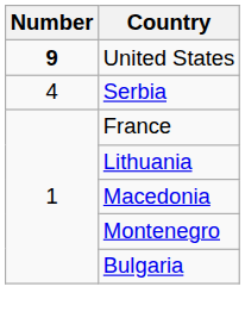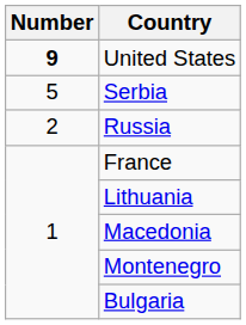 <table class="wikitable sortable">
 <tr>
 <th>Number</th>
 <th>Country</th>
 </tr>
 <tr>
 <td style="text-align:center;"><strong>9</strong></td>
 <td> United States</td>
 </tr>
 <tr>
-<td style="text-align:center;">4</td>
+<td style="text-align:center;">5</td>
 <td> <a href='#'>Serbia</a></td>
+</tr>
+<tr>
+<td style="text-align:center;">2</td>
+<td> <a href='#'>Russia</a></td>
 </tr>
 <tr>
 <td rowspan="5" style="text-align:center;">1</td>
 <td> France</td>
 </tr>
 <tr>
 <td> <a href='#'>Lithuania</a></td>
 </tr>
 <tr>
 <td> <a href='#'>Macedonia</a></td>
 </tr>
 <tr>
 <td> <a href='#'>Montenegro</a></td>
 </tr>
 <tr>
 <td> <a href='#'>Bulgaria</a></td>
 </tr>
 </table>
